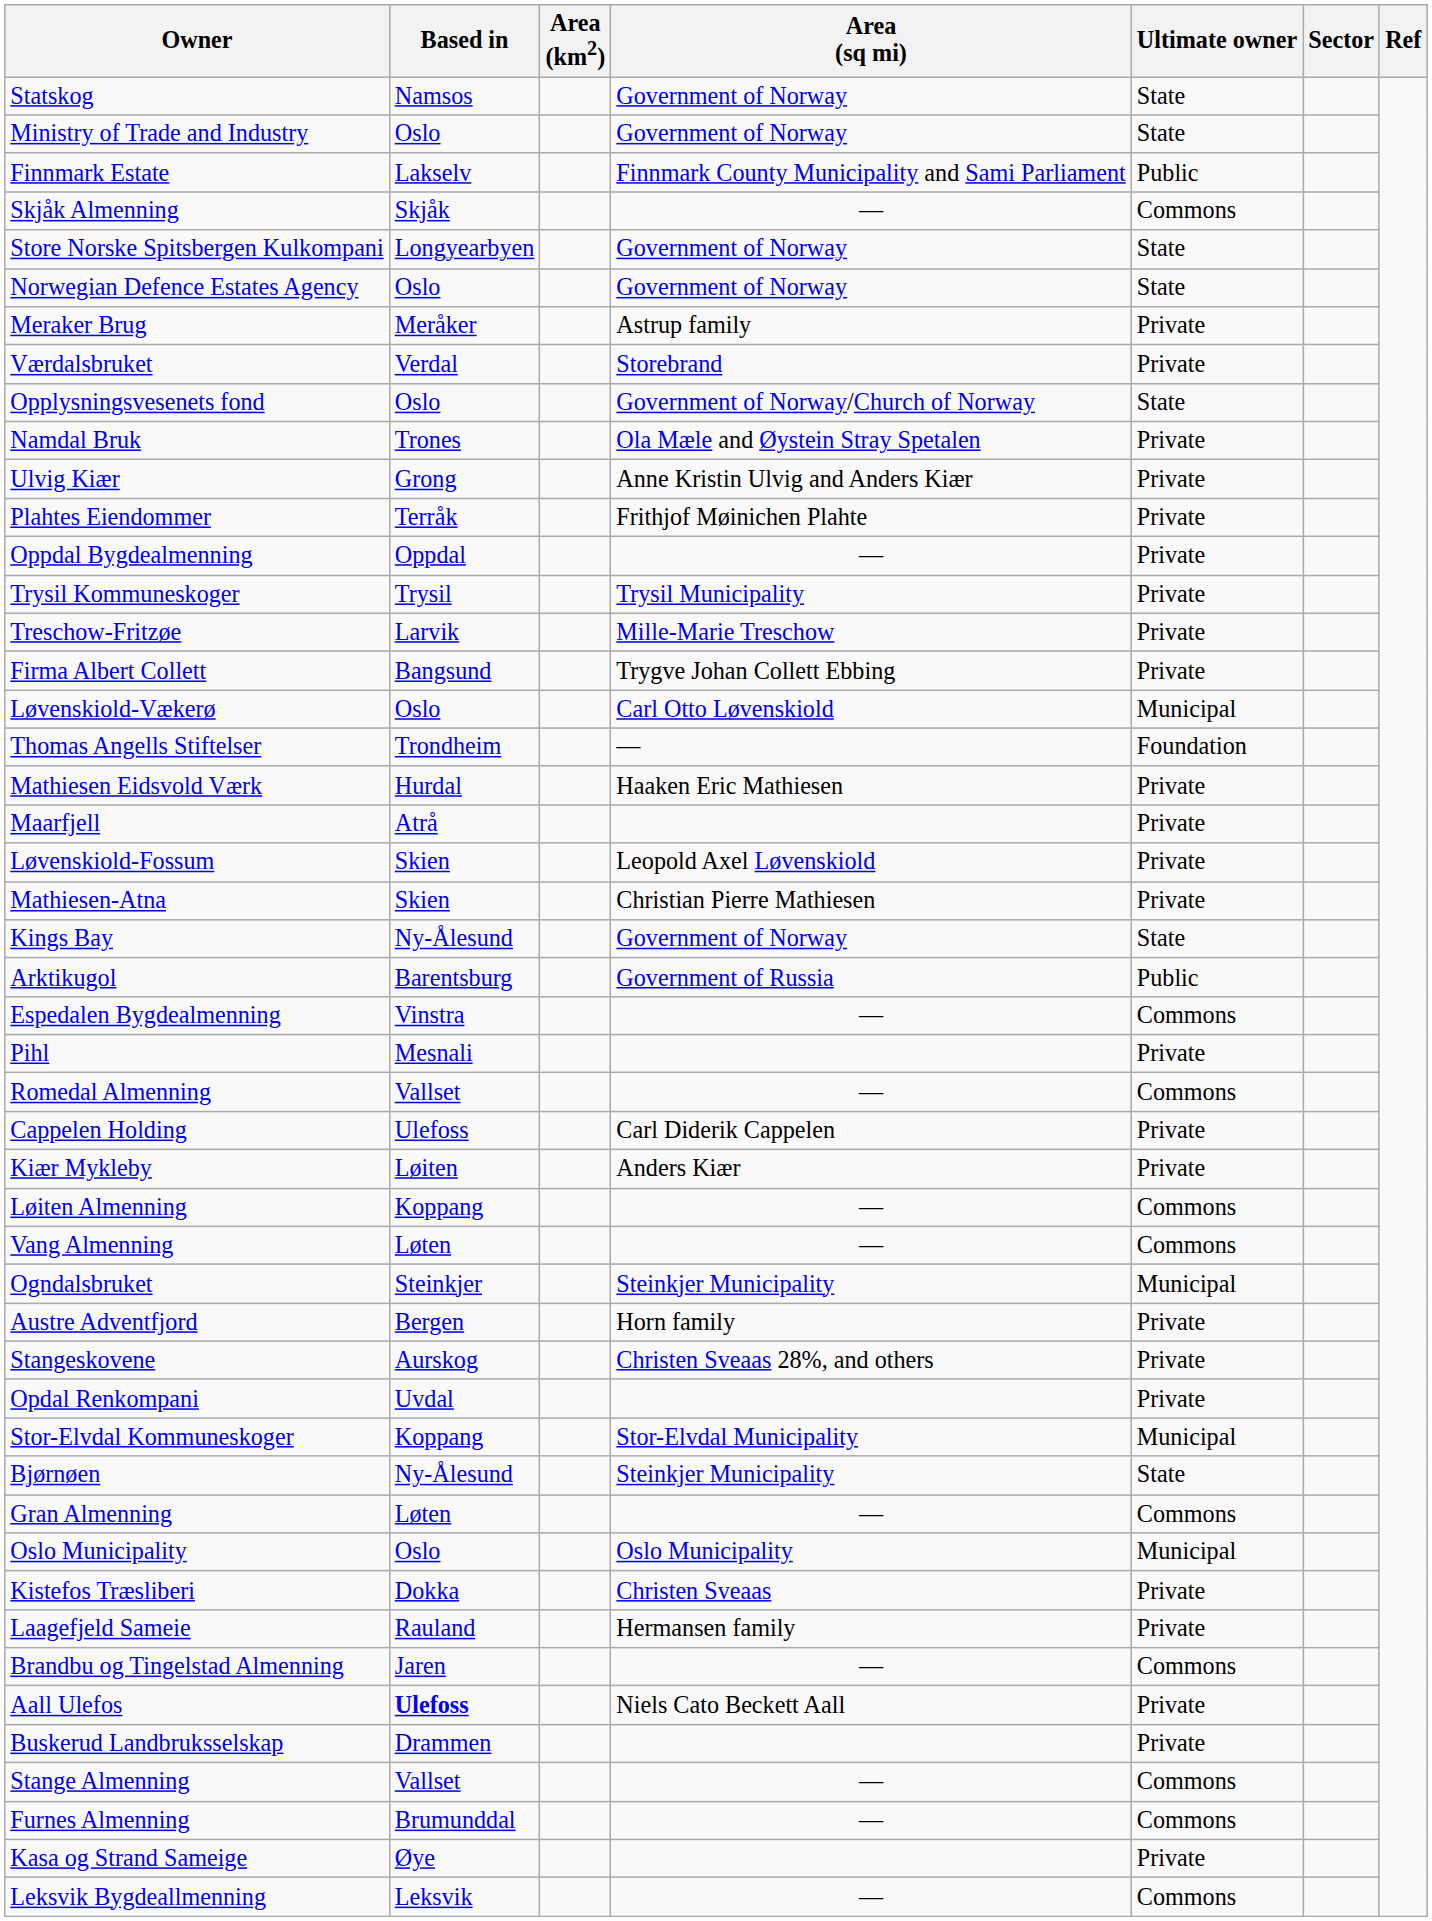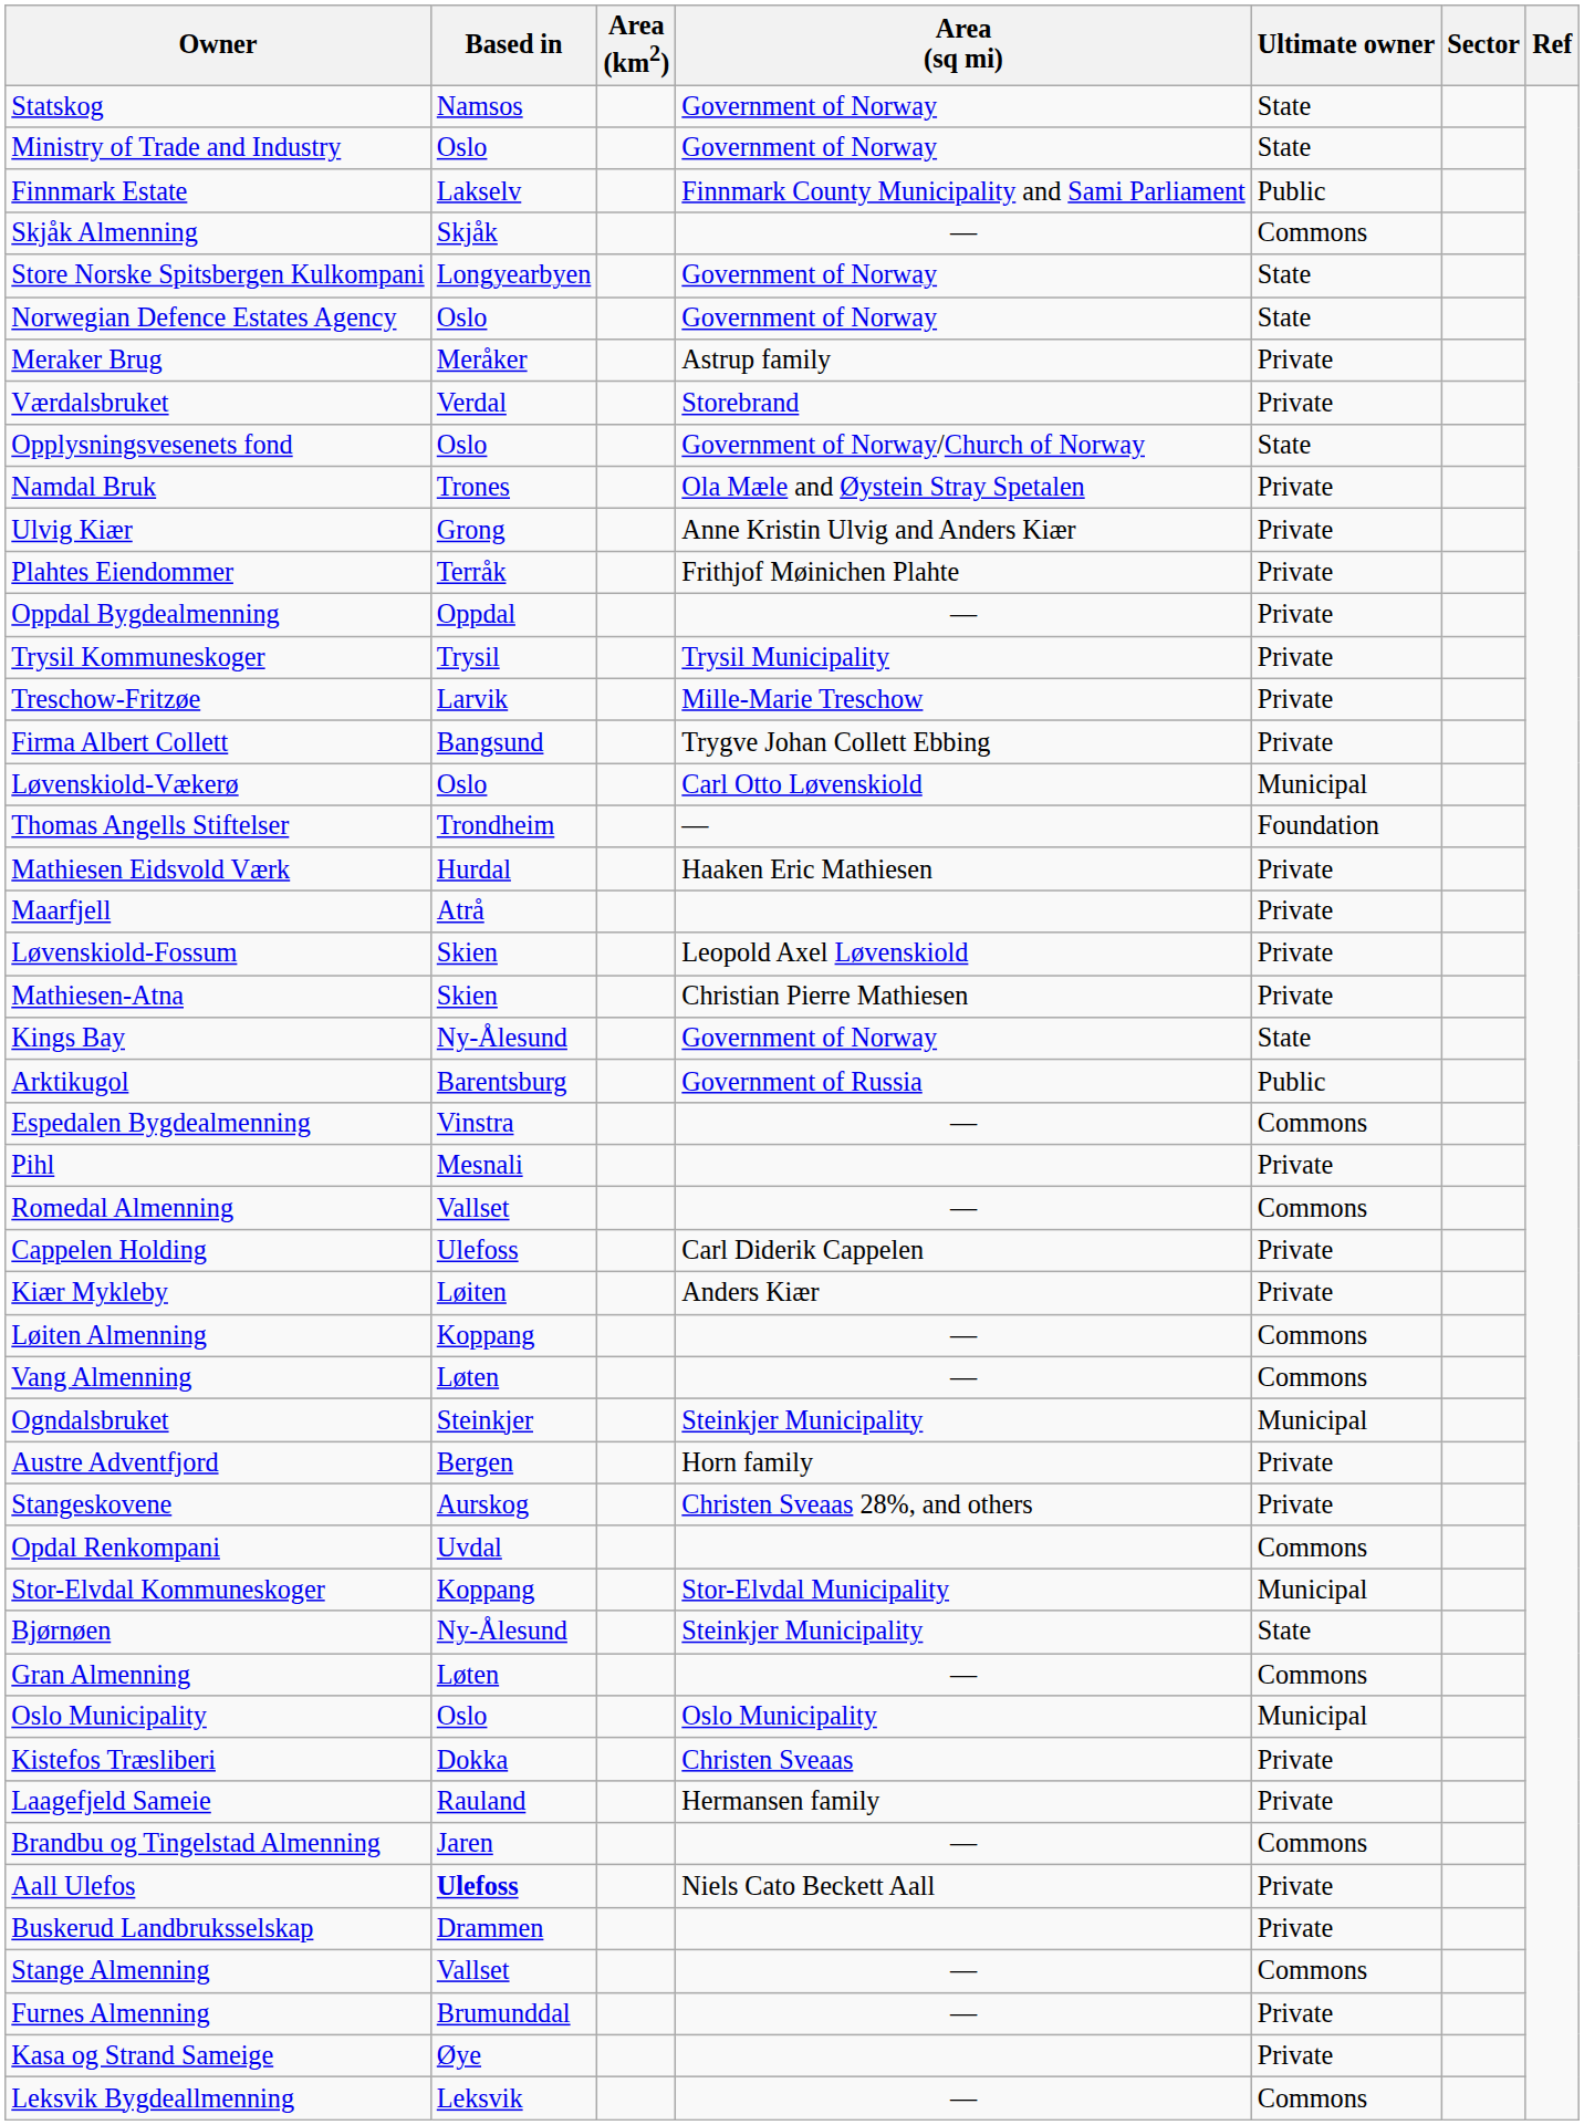 <table class="wikitable plainrowheaders sortable">
 <tr>
 <th scope="col">Owner</th>
 <th scope="col">Based in</th>
 <th scope="col">Area<br>(km<sup>2</sup>)</th>
 <th scope="col">Area<br>(sq mi)</th>
 <th scope="col">Ultimate owner</th>
 <th scope="col">Sector</th>
 <th scope="col" class="unsortable">Ref</th>
 </tr>
 <tr>
 <td><a href='#'>Statskog</a></td>
 <td><a href='#'>Namsos</a></td>
 <td></td>
 <td><a href='#'>Government of Norway</a></td>
 <td>State</td>
 <td align=center></td>
 </tr>
 <tr>
 <td><a href='#'>Ministry of Trade and Industry</a></td>
 <td><a href='#'>Oslo</a></td>
 <td></td>
 <td><a href='#'>Government of Norway</a></td>
 <td>State</td>
 <td align=center></td>
 </tr>
 <tr>
 <td><a href='#'>Finnmark Estate</a></td>
 <td><a href='#'>Lakselv</a></td>
 <td></td>
 <td><a href='#'>Finnmark County Municipality</a> and <a href='#'>Sami Parliament</a></td>
 <td>Public</td>
 <td align=center></td>
 </tr>
 <tr>
 <td><a href='#'>Skjåk Almenning</a></td>
 <td><a href='#'>Skjåk</a></td>
 <td></td>
 <td align=center>—</td>
 <td>Commons</td>
 <td align=center></td>
 </tr>
 <tr>
 <td><a href='#'>Store Norske Spitsbergen Kulkompani</a></td>
 <td><a href='#'>Longyearbyen</a></td>
 <td></td>
 <td><a href='#'>Government of Norway</a></td>
 <td>State</td>
 <td align=center></td>
 </tr>
 <tr>
 <td><a href='#'>Norwegian Defence Estates Agency</a></td>
 <td><a href='#'>Oslo</a></td>
 <td></td>
 <td><a href='#'>Government of Norway</a></td>
 <td>State</td>
 <td align=center></td>
 </tr>
 <tr>
 <td><a href='#'>Meraker Brug</a></td>
 <td><a href='#'>Meråker</a></td>
 <td></td>
 <td>Astrup family</td>
 <td>Private</td>
 <td align=center></td>
 </tr>
 <tr>
 <td><a href='#'>Værdalsbruket</a></td>
 <td><a href='#'>Verdal</a></td>
 <td></td>
 <td><a href='#'>Storebrand</a></td>
 <td>Private</td>
 <td align=center></td>
 </tr>
 <tr>
 <td><a href='#'>Opplysningsvesenets fond</a></td>
 <td><a href='#'>Oslo</a></td>
 <td></td>
 <td><a href='#'>Government of Norway</a>/<a href='#'>Church of Norway</a></td>
 <td>State</td>
 <td align=center></td>
 </tr>
 <tr>
 <td><a href='#'>Namdal Bruk</a></td>
 <td><a href='#'>Trones</a></td>
 <td></td>
 <td><a href='#'>Ola Mæle</a> and <a href='#'>Øystein Stray Spetalen</a></td>
 <td>Private</td>
 <td align=center></td>
 </tr>
 <tr>
 <td><a href='#'>Ulvig Kiær</a></td>
 <td><a href='#'>Grong</a></td>
 <td></td>
 <td>Anne Kristin Ulvig and Anders Kiær</td>
 <td>Private</td>
 <td align=center></td>
 </tr>
 <tr>
 <td><a href='#'>Plahtes Eiendommer</a></td>
 <td><a href='#'>Terråk</a></td>
 <td></td>
 <td>Frithjof Møinichen Plahte</td>
 <td>Private</td>
 <td align=center></td>
 </tr>
 <tr>
 <td><a href='#'>Oppdal Bygdealmenning</a></td>
 <td><a href='#'>Oppdal</a></td>
 <td></td>
 <td align=center>—</td>
 <td>Private</td>
 <td align=center></td>
 </tr>
 <tr>
 <td><a href='#'>Trysil Kommuneskoger</a></td>
 <td><a href='#'>Trysil</a></td>
 <td></td>
 <td><a href='#'>Trysil Municipality</a></td>
 <td>Private</td>
 <td align=center></td>
 </tr>
 <tr>
 <td><a href='#'>Treschow-Fritzøe</a></td>
 <td><a href='#'>Larvik</a></td>
 <td></td>
 <td><a href='#'>Mille-Marie Treschow</a></td>
 <td>Private</td>
 <td align=center></td>
 </tr>
 <tr>
 <td><a href='#'>Firma Albert Collett</a></td>
 <td><a href='#'>Bangsund</a></td>
 <td></td>
 <td>Trygve Johan Collett Ebbing</td>
 <td>Private</td>
 <td align=center></td>
 </tr>
 <tr>
 <td><a href='#'>Løvenskiold-Vækerø</a></td>
 <td><a href='#'>Oslo</a></td>
 <td></td>
 <td><a href='#'>Carl Otto Løvenskiold</a></td>
 <td>Municipal</td>
 <td align=center></td>
 </tr>
 <tr>
 <td><a href='#'>Thomas Angells Stiftelser</a></td>
 <td><a href='#'>Trondheim</a></td>
 <td></td>
 <td>—</td>
 <td>Foundation</td>
 <td align=center></td>
 </tr>
 <tr>
 <td><a href='#'>Mathiesen Eidsvold Værk</a></td>
 <td><a href='#'>Hurdal</a></td>
 <td></td>
 <td>Haaken Eric Mathiesen</td>
 <td>Private</td>
 <td align=center></td>
 </tr>
 <tr>
 <td><a href='#'>Maarfjell</a></td>
 <td><a href='#'>Atrå</a></td>
 <td></td>
 <td></td>
 <td>Private</td>
 <td align=center></td>
 </tr>
 <tr>
 <td><a href='#'>Løvenskiold-Fossum</a></td>
 <td><a href='#'>Skien</a></td>
 <td></td>
 <td>Leopold Axel <a href='#'>Løvenskiold</a></td>
 <td>Private</td>
 <td align=center></td>
 </tr>
 <tr>
 <td><a href='#'>Mathiesen-Atna</a></td>
 <td><a href='#'>Skien</a></td>
 <td></td>
 <td>Christian Pierre Mathiesen</td>
 <td>Private</td>
 <td align=center></td>
 </tr>
 <tr>
 <td><a href='#'>Kings Bay</a></td>
 <td><a href='#'>Ny-Ålesund</a></td>
 <td></td>
 <td><a href='#'>Government of Norway</a></td>
 <td>State</td>
 <td align=center></td>
 </tr>
 <tr>
 <td><a href='#'>Arktikugol</a></td>
 <td><a href='#'>Barentsburg</a></td>
 <td></td>
 <td><a href='#'>Government of Russia</a></td>
 <td>Public</td>
 <td align=center></td>
 </tr>
 <tr>
 <td><a href='#'>Espedalen Bygdealmenning</a></td>
 <td><a href='#'>Vinstra</a></td>
 <td></td>
 <td align=center>—</td>
 <td>Commons</td>
 <td align=center></td>
 </tr>
 <tr>
 <td><a href='#'>Pihl</a></td>
 <td><a href='#'>Mesnali</a></td>
 <td></td>
 <td></td>
 <td>Private</td>
 <td align=center></td>
 </tr>
 <tr>
 <td><a href='#'>Romedal Almenning</a></td>
 <td><a href='#'>Vallset</a></td>
 <td></td>
 <td align=center>—</td>
 <td>Commons</td>
 <td align=center></td>
 </tr>
 <tr>
 <td><a href='#'>Cappelen Holding</a></td>
 <td><a href='#'>Ulefoss</a></td>
 <td></td>
 <td>Carl Diderik Cappelen</td>
 <td>Private</td>
 <td align=center></td>
 </tr>
 <tr>
 <td><a href='#'>Kiær Mykleby</a></td>
 <td><a href='#'>Løiten</a></td>
 <td></td>
 <td>Anders Kiær</td>
 <td>Private</td>
 <td align=center></td>
 </tr>
 <tr>
 <td><a href='#'>Løiten Almenning</a></td>
 <td><a href='#'>Koppang</a></td>
 <td></td>
 <td align=center>—</td>
 <td>Commons</td>
 <td align=center></td>
 </tr>
 <tr>
 <td><a href='#'>Vang Almenning</a></td>
 <td><a href='#'>Løten</a></td>
 <td></td>
 <td align=center>—</td>
 <td>Commons</td>
 <td align=center></td>
 </tr>
 <tr>
 <td><a href='#'>Ogndalsbruket</a></td>
 <td><a href='#'>Steinkjer</a></td>
 <td></td>
 <td><a href='#'>Steinkjer Municipality</a></td>
 <td>Municipal</td>
 <td align=center></td>
 </tr>
 <tr>
 <td><a href='#'>Austre Adventfjord</a></td>
 <td><a href='#'>Bergen</a></td>
 <td></td>
 <td>Horn family</td>
 <td>Private</td>
 <td align=center></td>
 </tr>
 <tr>
 <td><a href='#'>Stangeskovene</a></td>
 <td><a href='#'>Aurskog</a></td>
 <td></td>
 <td><a href='#'>Christen Sveaas</a> 28%, and others</td>
 <td>Private</td>
 <td align=center></td>
 </tr>
 <tr>
 <td><a href='#'>Opdal Renkompani</a></td>
 <td><a href='#'>Uvdal</a></td>
 <td></td>
 <td></td>
-<td>Private</td>
+<td>Commons</td>
 <td align=center></td>
 </tr>
 <tr>
 <td><a href='#'>Stor-Elvdal Kommuneskoger</a></td>
 <td><a href='#'>Koppang</a></td>
 <td></td>
 <td><a href='#'>Stor-Elvdal Municipality</a></td>
 <td>Municipal</td>
 <td align=center></td>
 </tr>
 <tr>
 <td><a href='#'>Bjørnøen</a></td>
 <td><a href='#'>Ny-Ålesund</a></td>
 <td></td>
 <td><a href='#'>Steinkjer Municipality</a></td>
 <td>State</td>
 <td align=center></td>
 </tr>
 <tr>
 <td><a href='#'>Gran Almenning</a></td>
 <td><a href='#'>Løten</a></td>
 <td></td>
 <td align=center>—</td>
 <td>Commons</td>
 <td align=center></td>
 </tr>
 <tr>
 <td><a href='#'>Oslo Municipality</a></td>
 <td><a href='#'>Oslo</a></td>
 <td></td>
 <td><a href='#'>Oslo Municipality</a></td>
 <td>Municipal</td>
 <td align=center></td>
 </tr>
 <tr>
 <td><a href='#'>Kistefos Træsliberi</a></td>
 <td><a href='#'>Dokka</a></td>
 <td></td>
 <td><a href='#'>Christen Sveaas</a></td>
 <td>Private</td>
 <td align=center></td>
 </tr>
 <tr>
 <td><a href='#'>Laagefjeld Sameie</a></td>
 <td><a href='#'>Rauland</a></td>
 <td></td>
 <td>Hermansen family</td>
 <td>Private</td>
 <td align=center></td>
 </tr>
 <tr>
 <td><a href='#'>Brandbu og Tingelstad Almenning</a></td>
 <td><a href='#'>Jaren</a></td>
 <td></td>
 <td align=center>—</td>
 <td>Commons</td>
 <td align=center></td>
 </tr>
 <tr>
 <td><a href='#'>Aall Ulefos</a></td>
 <td><strong><a href='#'>Ulefoss</a></strong></td>
 <td></td>
 <td>Niels Cato Beckett Aall</td>
 <td>Private</td>
 <td align=center></td>
 </tr>
 <tr>
 <td><a href='#'>Buskerud Landbruksselskap</a></td>
 <td><a href='#'>Drammen</a></td>
 <td></td>
 <td></td>
 <td>Private</td>
 <td align=center></td>
 </tr>
 <tr>
 <td><a href='#'>Stange Almenning</a></td>
 <td><a href='#'>Vallset</a></td>
 <td></td>
 <td align=center>—</td>
 <td>Commons</td>
 <td align=center></td>
 </tr>
 <tr>
 <td><a href='#'>Furnes Almenning</a></td>
 <td><a href='#'>Brumunddal</a></td>
 <td></td>
 <td align=center>—</td>
-<td>Commons</td>
+<td>Private</td>
 <td align=center></td>
 </tr>
 <tr>
 <td><a href='#'>Kasa og Strand Sameige</a></td>
 <td><a href='#'>Øye</a></td>
 <td></td>
 <td></td>
 <td>Private</td>
 <td align=center></td>
 </tr>
 <tr>
 <td><a href='#'>Leksvik Bygdeallmenning</a></td>
 <td><a href='#'>Leksvik</a></td>
 <td></td>
 <td align=center>—</td>
 <td>Commons</td>
 <td align=center></td>
 </tr>
 </table>
